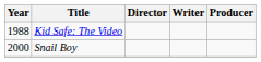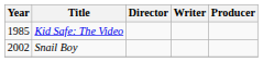 <table class="wikitable ">
 <tr>
 <th>Year</th>
 <th>Title</th>
 <th>Director</th>
 <th>Writer</th>
 <th>Producer</th>
 </tr>
 <tr>
-<td>1988</td>
+<td>1985</td>
 <td><em><a href='#'>Kid Safe: The Video</a></em></td>
 <td></td>
 <td></td>
 <td></td>
 </tr>
 <tr>
-<td>2000</td>
+<td>2002</td>
 <td><em>Snail Boy</em></td>
 <td></td>
 <td></td>
 <td></td>
 </tr>
 <tr>
 </tr>
 </table>
